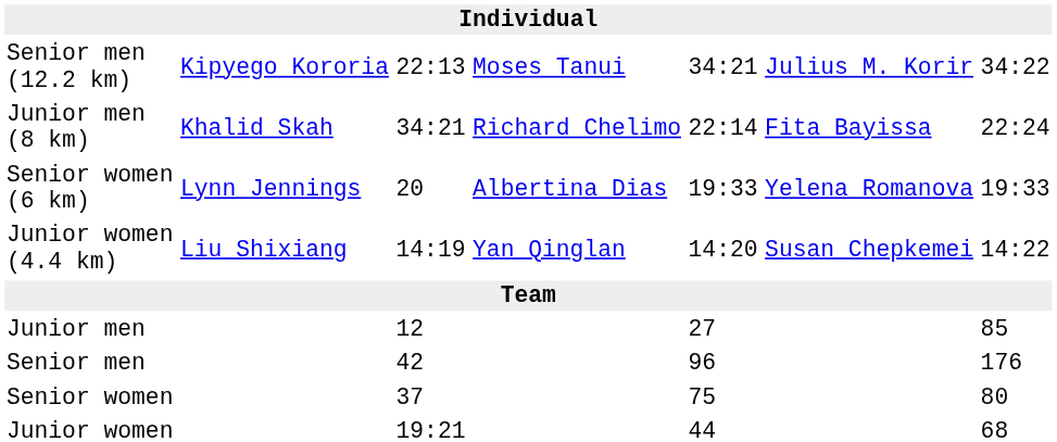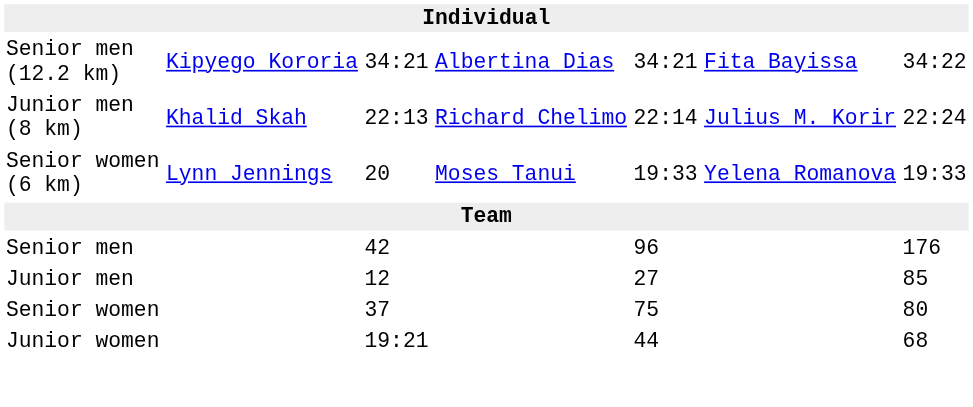 <table>
 <tr>
 <td colspan=7 bgcolor=#eeeeee style=text-align:center;><strong>Individual</strong></td>
 </tr>
 <tr>
 <td>Senior men<br>(12.2 km)</td>
 <td><a href='#'>Kipyego Kororia</a><br></td>
-<td>22:13</td>
-<td><a href='#'>Moses Tanui</a><br></td>
 <td>34:21</td>
-<td><a href='#'>Julius M. Korir</a><br></td>
+<td><a href='#'>Albertina Dias</a><br></td>
+<td>34:21</td>
+<td><a href='#'>Fita Bayissa</a><br></td>
 <td>34:22</td>
 </tr>
 <tr>
 <td>Junior men<br>(8 km)</td>
 <td><a href='#'>Khalid Skah</a><br></td>
-<td>34:21</td>
+<td>22:13</td>
 <td><a href='#'>Richard Chelimo</a><br></td>
 <td>22:14</td>
-<td><a href='#'>Fita Bayissa</a><br></td>
+<td><a href='#'>Julius M. Korir</a><br></td>
 <td>22:24</td>
 </tr>
 <tr>
 <td>Senior women<br>(6 km)</td>
 <td><a href='#'>Lynn Jennings</a><br></td>
 <td>20</td>
-<td><a href='#'>Albertina Dias</a><br></td>
+<td><a href='#'>Moses Tanui</a><br></td>
 <td>19:33</td>
 <td><a href='#'>Yelena Romanova</a><br></td>
 <td>19:33</td>
 </tr>
 <tr>
-<td>Junior women<br>(4.4 km)</td>
-<td><a href='#'>Liu Shixiang</a><br></td>
-<td>14:19</td>
-<td><a href='#'>Yan Qinglan</a><br></td>
-<td>14:20</td>
-<td><a href='#'>Susan Chepkemei</a><br></td>
-<td>14:22</td>
+<td colspan=7 bgcolor=#eeeeee style=text-align:center;><strong>Team</strong></td>
 </tr>
 <tr>
-<td colspan=7 bgcolor=#eeeeee style=text-align:center;><strong>Team</strong></td>
+<td>Senior men</td>
+<td></td>
+<td>42</td>
+<td></td>
+<td>96</td>
+<td></td>
+<td>176</td>
 </tr>
 <tr>
 <td>Junior men</td>
 <td></td>
 <td>12</td>
 <td></td>
 <td>27</td>
 <td></td>
 <td>85</td>
-</tr>
-<tr>
-<td>Senior men</td>
-<td></td>
-<td>42</td>
-<td></td>
-<td>96</td>
-<td></td>
-<td>176</td>
 </tr>
 <tr>
 <td>Senior women</td>
 <td></td>
 <td>37</td>
 <td></td>
 <td>75</td>
 <td></td>
 <td>80</td>
 </tr>
 <tr>
 <td>Junior women</td>
 <td></td>
 <td>19:21</td>
 <td></td>
 <td>44</td>
 <td></td>
 <td>68</td>
 </tr>
 </table>
